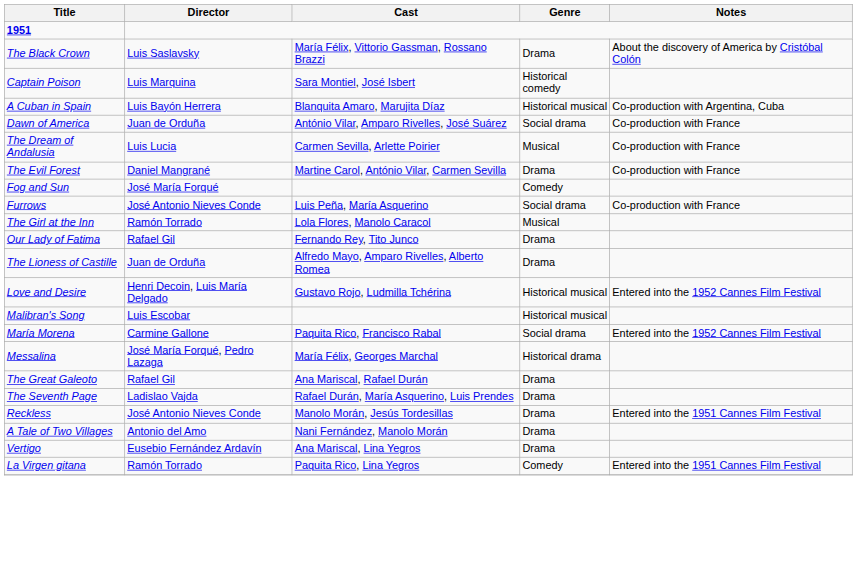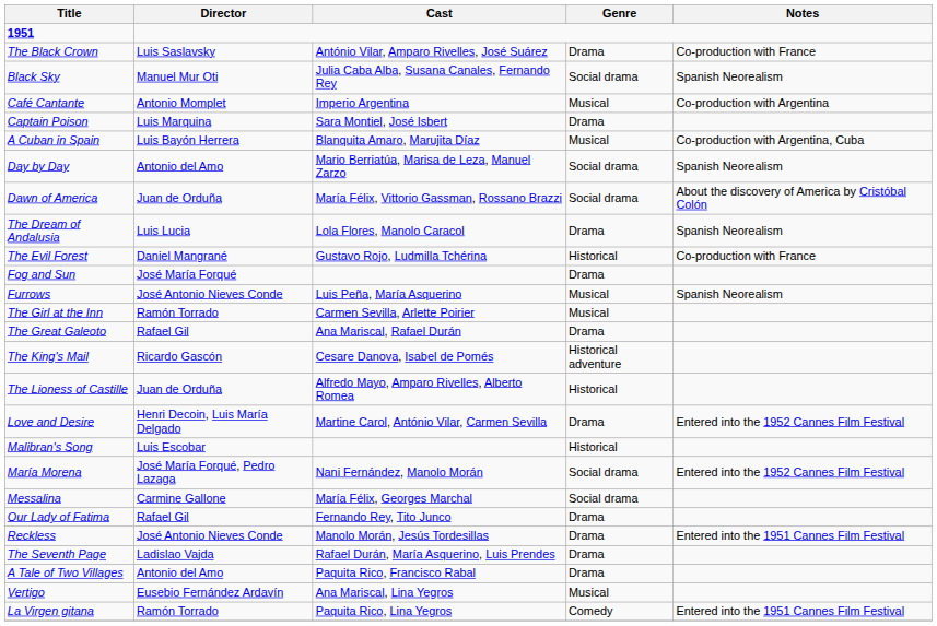 <table class="wikitable">
 <tr>
 <th>Title</th>
 <th>Director</th>
 <th>Cast</th>
 <th>Genre</th>
 <th>Notes</th>
 </tr>
 <tr>
 <td><strong><a href='#'>1951</a></strong></td>
 </tr>
 <tr>
 <td><em><a href='#'>The Black Crown</a></em></td>
 <td><a href='#'>Luis Saslavsky</a></td>
-<td><a href='#'>María Félix</a>, <a href='#'>Vittorio Gassman</a>, <a href='#'>Rossano Brazzi</a></td>
+<td><a href='#'>António Vilar</a>, <a href='#'>Amparo Rivelles</a>, <a href='#'>José Suárez</a></td>
 <td>Drama</td>
-<td>About the discovery of America by <a href='#'>Cristóbal Colón</a></td>
+<td>Co-production with France</td>
+</tr>
+<tr>
+<td><em><a href='#'>Black Sky</a></em></td>
+<td><a href='#'>Manuel Mur Oti</a></td>
+<td><a href='#'>Julia Caba Alba</a>, <a href='#'>Susana Canales</a>, <a href='#'>Fernando Rey</a></td>
+<td>Social drama</td>
+<td>Spanish Neorealism</td>
+</tr>
+<tr>
+<td><em><a href='#'>Café Cantante</a></em></td>
+<td><a href='#'>Antonio Momplet</a></td>
+<td><a href='#'>Imperio Argentina</a></td>
+<td>Musical</td>
+<td>Co-production with Argentina</td>
 </tr>
 <tr>
 <td><em><a href='#'>Captain Poison</a></em></td>
 <td><a href='#'>Luis Marquina</a></td>
 <td><a href='#'>Sara Montiel</a>, <a href='#'>José Isbert</a></td>
-<td>Historical comedy</td>
+<td>Drama</td>
 <td></td>
 </tr>
 <tr>
 <td><em><a href='#'>A Cuban in Spain</a></em></td>
 <td><a href='#'>Luis Bayón Herrera</a></td>
 <td><a href='#'>Blanquita Amaro</a>, <a href='#'>Marujita Díaz</a></td>
-<td>Historical musical</td>
+<td>Musical</td>
 <td>Co-production with Argentina, Cuba</td>
+</tr>
+<tr>
+<td><em><a href='#'>Day by Day</a></em></td>
+<td><a href='#'>Antonio del Amo</a></td>
+<td><a href='#'>Mario Berriatúa</a>, <a href='#'>Marisa de Leza</a>, <a href='#'>Manuel Zarzo</a></td>
+<td>Social drama</td>
+<td>Spanish Neorealism</td>
 </tr>
 <tr>
 <td><em><a href='#'>Dawn of America</a></em></td>
 <td><a href='#'>Juan de Orduña</a></td>
-<td><a href='#'>António Vilar</a>, <a href='#'>Amparo Rivelles</a>, <a href='#'>José Suárez</a></td>
+<td><a href='#'>María Félix</a>, <a href='#'>Vittorio Gassman</a>, <a href='#'>Rossano Brazzi</a></td>
 <td>Social drama</td>
-<td>Co-production with France</td>
+<td>About the discovery of America by <a href='#'>Cristóbal Colón</a></td>
 </tr>
 <tr>
 <td><em><a href='#'>The Dream of Andalusia</a></em></td>
 <td><a href='#'>Luis Lucia</a></td>
-<td><a href='#'>Carmen Sevilla</a>, <a href='#'>Arlette Poirier</a></td>
-<td>Musical</td>
-<td>Co-production with France</td>
+<td><a href='#'>Lola Flores</a>, <a href='#'>Manolo Caracol</a></td>
+<td>Drama</td>
+<td>Spanish Neorealism</td>
 </tr>
 <tr>
 <td><em><a href='#'>The Evil Forest</a></em></td>
 <td><a href='#'>Daniel Mangrané</a></td>
-<td><a href='#'>Martine Carol</a>, <a href='#'>António Vilar</a>, <a href='#'>Carmen Sevilla</a></td>
-<td>Drama</td>
+<td><a href='#'>Gustavo Rojo</a>, <a href='#'>Ludmilla Tchérina</a></td>
+<td>Historical</td>
 <td>Co-production with France</td>
 </tr>
 <tr>
 <td><em><a href='#'>Fog and Sun</a></em></td>
 <td><a href='#'>José María Forqué</a></td>
 <td></td>
-<td>Comedy</td>
+<td>Drama</td>
 <td></td>
 </tr>
 <tr>
 <td><em><a href='#'>Furrows</a></em></td>
 <td><a href='#'>José Antonio Nieves Conde</a></td>
 <td><a href='#'>Luis Peña</a>, <a href='#'>María Asquerino</a></td>
-<td>Social drama</td>
-<td>Co-production with France</td>
+<td>Musical</td>
+<td>Spanish Neorealism</td>
 </tr>
 <tr>
 <td><em><a href='#'>The Girl at the Inn</a></em></td>
 <td><a href='#'>Ramón Torrado</a></td>
-<td><a href='#'>Lola Flores</a>, <a href='#'>Manolo Caracol</a></td>
+<td><a href='#'>Carmen Sevilla</a>, <a href='#'>Arlette Poirier</a></td>
 <td>Musical</td>
-<td></td>
-</tr>
-<tr>
-<td><em> <a href='#'>Our Lady of Fatima</a></em></td>
-<td><a href='#'>Rafael Gil</a></td>
-<td><a href='#'>Fernando Rey</a>, <a href='#'>Tito Junco</a></td>
-<td>Drama</td>
-<td></td>
-</tr>
-<tr>
-<td><em><a href='#'>The Lioness of Castille</a></em></td>
-<td><a href='#'>Juan de Orduña</a></td>
-<td><a href='#'>Alfredo Mayo</a>, <a href='#'>Amparo Rivelles</a>, <a href='#'>Alberto Romea</a></td>
-<td>Drama</td>
-<td></td>
-</tr>
-<tr>
-<td><em><a href='#'>Love and Desire</a></em></td>
-<td><a href='#'>Henri Decoin</a>, <a href='#'>Luis María Delgado</a></td>
-<td><a href='#'>Gustavo Rojo</a>, <a href='#'>Ludmilla Tchérina</a></td>
-<td>Historical musical</td>
-<td>Entered into the <a href='#'>1952 Cannes Film Festival</a></td>
-</tr>
-<tr>
-<td><em><a href='#'>Malibran's Song</a></em></td>
-<td><a href='#'>Luis Escobar</a></td>
-<td></td>
-<td>Historical musical</td>
-<td></td>
-</tr>
-<tr>
-<td><em><a href='#'>María Morena</a></em></td>
-<td><a href='#'>Carmine Gallone</a></td>
-<td><a href='#'>Paquita Rico</a>, <a href='#'>Francisco Rabal</a></td>
-<td>Social drama</td>
-<td>Entered into the <a href='#'>1952 Cannes Film Festival</a></td>
-</tr>
-<tr>
-<td><em><a href='#'>Messalina</a></em></td>
-<td><a href='#'>José María Forqué</a>, <a href='#'>Pedro Lazaga</a></td>
-<td><a href='#'>María Félix</a>, <a href='#'>Georges Marchal</a></td>
-<td>Historical drama</td>
 <td></td>
 </tr>
 <tr>
 <td><em><a href='#'>The Great Galeoto</a></em></td>
 <td><a href='#'>Rafael Gil</a></td>
 <td><a href='#'>Ana Mariscal</a>, <a href='#'>Rafael Durán</a></td>
 <td>Drama</td>
 <td></td>
 </tr>
 <tr>
-<td><em><a href='#'>The Seventh Page</a></em></td>
-<td><a href='#'>Ladislao Vajda</a></td>
-<td><a href='#'>Rafael Durán</a>, <a href='#'>María Asquerino</a>, <a href='#'>Luis Prendes</a></td>
+<td><em><a href='#'>The King's Mail</a></em></td>
+<td><a href='#'>Ricardo Gascón</a></td>
+<td><a href='#'>Cesare Danova</a>, <a href='#'>Isabel de Pomés</a></td>
+<td>Historical adventure</td>
+<td></td>
+</tr>
+<tr>
+<td><em><a href='#'>The Lioness of Castille</a></em></td>
+<td><a href='#'>Juan de Orduña</a></td>
+<td><a href='#'>Alfredo Mayo</a>, <a href='#'>Amparo Rivelles</a>, <a href='#'>Alberto Romea</a></td>
+<td>Historical</td>
+<td></td>
+</tr>
+<tr>
+<td><em><a href='#'>Love and Desire</a></em></td>
+<td><a href='#'>Henri Decoin</a>, <a href='#'>Luis María Delgado</a></td>
+<td><a href='#'>Martine Carol</a>, <a href='#'>António Vilar</a>, <a href='#'>Carmen Sevilla</a></td>
+<td>Drama</td>
+<td>Entered into the <a href='#'>1952 Cannes Film Festival</a></td>
+</tr>
+<tr>
+<td><em><a href='#'>Malibran's Song</a></em></td>
+<td><a href='#'>Luis Escobar</a></td>
+<td></td>
+<td>Historical</td>
+<td></td>
+</tr>
+<tr>
+<td><em><a href='#'>María Morena</a></em></td>
+<td><a href='#'>José María Forqué</a>, <a href='#'>Pedro Lazaga</a></td>
+<td><a href='#'>Nani Fernández</a>, <a href='#'>Manolo Morán</a></td>
+<td>Social drama</td>
+<td>Entered into the <a href='#'>1952 Cannes Film Festival</a></td>
+</tr>
+<tr>
+<td><em><a href='#'>Messalina</a></em></td>
+<td><a href='#'>Carmine Gallone</a></td>
+<td><a href='#'>María Félix</a>, <a href='#'>Georges Marchal</a></td>
+<td>Social drama</td>
+<td></td>
+</tr>
+<tr>
+<td><em> <a href='#'>Our Lady of Fatima</a></em></td>
+<td><a href='#'>Rafael Gil</a></td>
+<td><a href='#'>Fernando Rey</a>, <a href='#'>Tito Junco</a></td>
 <td>Drama</td>
 <td></td>
 </tr>
 <tr>
 <td><em><a href='#'>Reckless</a></em></td>
 <td><a href='#'>José Antonio Nieves Conde</a></td>
 <td><a href='#'>Manolo Morán</a>, <a href='#'>Jesús Tordesillas</a></td>
 <td>Drama</td>
 <td>Entered into the <a href='#'>1951 Cannes Film Festival</a></td>
 </tr>
 <tr>
+<td><em><a href='#'>The Seventh Page</a></em></td>
+<td><a href='#'>Ladislao Vajda</a></td>
+<td><a href='#'>Rafael Durán</a>, <a href='#'>María Asquerino</a>, <a href='#'>Luis Prendes</a></td>
+<td>Drama</td>
+<td></td>
+</tr>
+<tr>
 <td><em><a href='#'>A Tale of Two Villages</a></em></td>
 <td><a href='#'>Antonio del Amo</a></td>
-<td><a href='#'>Nani Fernández</a>, <a href='#'>Manolo Morán</a></td>
+<td><a href='#'>Paquita Rico</a>, <a href='#'>Francisco Rabal</a></td>
 <td>Drama</td>
 <td></td>
 </tr>
 <tr>
 <td><em><a href='#'>Vertigo</a></em></td>
 <td><a href='#'>Eusebio Fernández Ardavín</a></td>
 <td><a href='#'>Ana Mariscal</a>, <a href='#'>Lina Yegros</a></td>
-<td>Drama</td>
+<td>Musical</td>
 <td></td>
 </tr>
 <tr>
 <td><em><a href='#'>La Virgen gitana</a></em></td>
 <td><a href='#'>Ramón Torrado</a></td>
 <td><a href='#'>Paquita Rico</a>, <a href='#'>Lina Yegros</a></td>
 <td>Comedy</td>
 <td>Entered into the <a href='#'>1951 Cannes Film Festival</a></td>
 </tr>
 <tr>
 </tr>
 </table>
